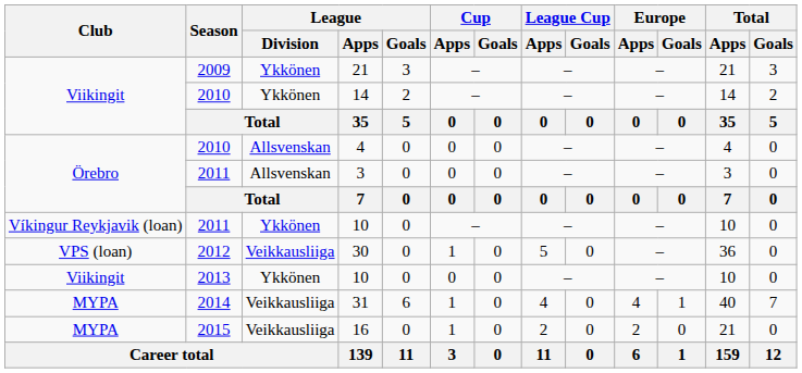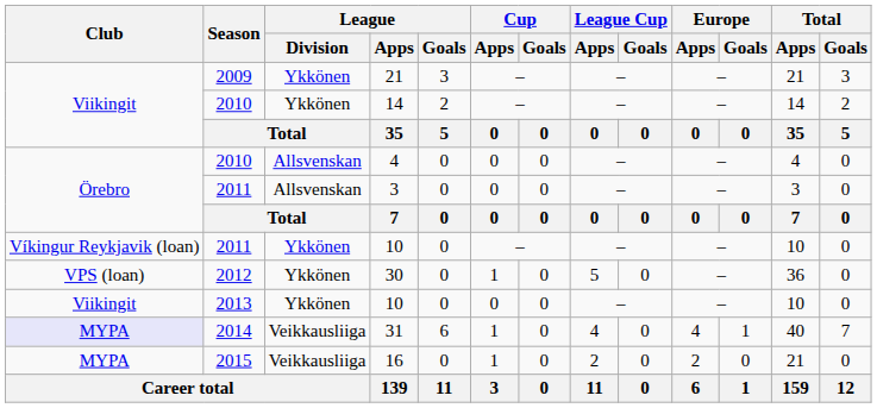 <table class="wikitable" style="text-align:center">
 <tr>
 <th rowspan="2">Club</th>
 <th rowspan="2">Season</th>
 <th colspan="3">League</th>
 <th colspan="2"><a href='#'>Cup</a></th>
 <th colspan="2"><a href='#'>League Cup</a></th>
 <th colspan="2">Europe</th>
 <th colspan="2">Total</th>
 </tr>
 <tr>
 <th>Division</th>
 <th>Apps</th>
 <th>Goals</th>
 <th>Apps</th>
 <th>Goals</th>
 <th>Apps</th>
 <th>Goals</th>
 <th>Apps</th>
 <th>Goals</th>
 <th>Apps</th>
 <th>Goals</th>
 </tr>
 <tr>
 <td rowspan="3"><a href='#'>Viikingit</a></td>
 <td><a href='#'>2009</a></td>
 <td><a href='#'>Ykkönen</a></td>
 <td>21</td>
 <td>3</td>
 <td colspan=2>–</td>
 <td colspan=2>–</td>
 <td colspan=2>–</td>
 <td>21</td>
 <td>3</td>
 </tr>
 <tr>
 <td><a href='#'>2010</a></td>
 <td>Ykkönen</td>
 <td>14</td>
 <td>2</td>
 <td colspan=2>–</td>
 <td colspan=2>–</td>
 <td colspan=2>–</td>
 <td>14</td>
 <td>2</td>
 </tr>
 <tr>
 <th colspan=2>Total</th>
 <th>35</th>
 <th>5</th>
 <th>0</th>
 <th>0</th>
 <th>0</th>
 <th>0</th>
 <th>0</th>
 <th>0</th>
 <th>35</th>
 <th>5</th>
 </tr>
 <tr>
 <td rowspan=3><a href='#'>Örebro</a></td>
 <td><a href='#'>2010</a></td>
 <td><a href='#'>Allsvenskan</a></td>
 <td>4</td>
 <td>0</td>
 <td>0</td>
 <td>0</td>
 <td colspan=2>–</td>
 <td colspan=2>–</td>
 <td>4</td>
 <td>0</td>
 </tr>
 <tr>
 <td><a href='#'>2011</a></td>
 <td>Allsvenskan</td>
 <td>3</td>
 <td>0</td>
 <td>0</td>
 <td>0</td>
 <td colspan=2>–</td>
 <td colspan=2>–</td>
 <td>3</td>
 <td>0</td>
 </tr>
 <tr>
 <th colspan=2>Total</th>
 <th>7</th>
 <th>0</th>
 <th>0</th>
 <th>0</th>
 <th>0</th>
 <th>0</th>
 <th>0</th>
 <th>0</th>
 <th>7</th>
 <th>0</th>
 </tr>
 <tr>
 <td><a href='#'>Víkingur Reykjavik</a> (loan)</td>
 <td><a href='#'>2011</a></td>
 <td><a href='#'>Ykkönen</a></td>
 <td>10</td>
 <td>0</td>
 <td colspan=2>–</td>
 <td colspan=2>–</td>
 <td colspan=2>–</td>
 <td>10</td>
 <td>0</td>
 </tr>
 <tr>
 <td><a href='#'>VPS</a> (loan)</td>
 <td><a href='#'>2012</a></td>
-<td><a href='#'>Veikkausliiga</a></td>
+<td>Ykkönen</td>
 <td>30</td>
 <td>0</td>
 <td>1</td>
 <td>0</td>
 <td>5</td>
 <td>0</td>
 <td colspan=2>–</td>
 <td>36</td>
 <td>0</td>
 </tr>
 <tr>
 <td><a href='#'>Viikingit</a></td>
 <td><a href='#'>2013</a></td>
 <td>Ykkönen</td>
 <td>10</td>
 <td>0</td>
 <td>0</td>
 <td>0</td>
 <td colspan=2>–</td>
 <td colspan=2>–</td>
 <td>10</td>
 <td>0</td>
 </tr>
 <tr>
-<td><a href='#'>MYPA</a></td>
+<td style="background: lavender;"><a href='#'>MYPA</a></td>
 <td><a href='#'>2014</a></td>
 <td>Veikkausliiga</td>
 <td>31</td>
 <td>6</td>
 <td>1</td>
 <td>0</td>
 <td>4</td>
 <td>0</td>
 <td>4</td>
 <td>1</td>
 <td>40</td>
 <td>7</td>
 </tr>
 <tr>
 <td><a href='#'>MYPA</a></td>
 <td><a href='#'>2015</a></td>
 <td>Veikkausliiga</td>
 <td>16</td>
 <td>0</td>
 <td>1</td>
 <td>0</td>
 <td>2</td>
 <td>0</td>
 <td>2</td>
 <td>0</td>
 <td>21</td>
 <td>0</td>
 </tr>
 <tr>
 <th colspan="3">Career total</th>
 <th>139</th>
 <th>11</th>
 <th>3</th>
 <th>0</th>
 <th>11</th>
 <th>0</th>
 <th>6</th>
 <th>1</th>
 <th>159</th>
 <th>12</th>
 </tr>
 </table>
